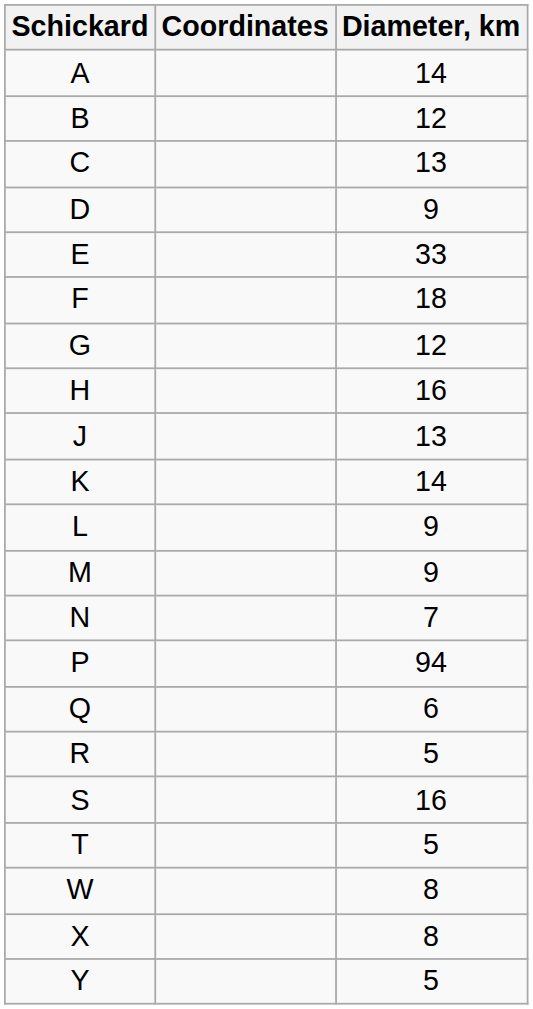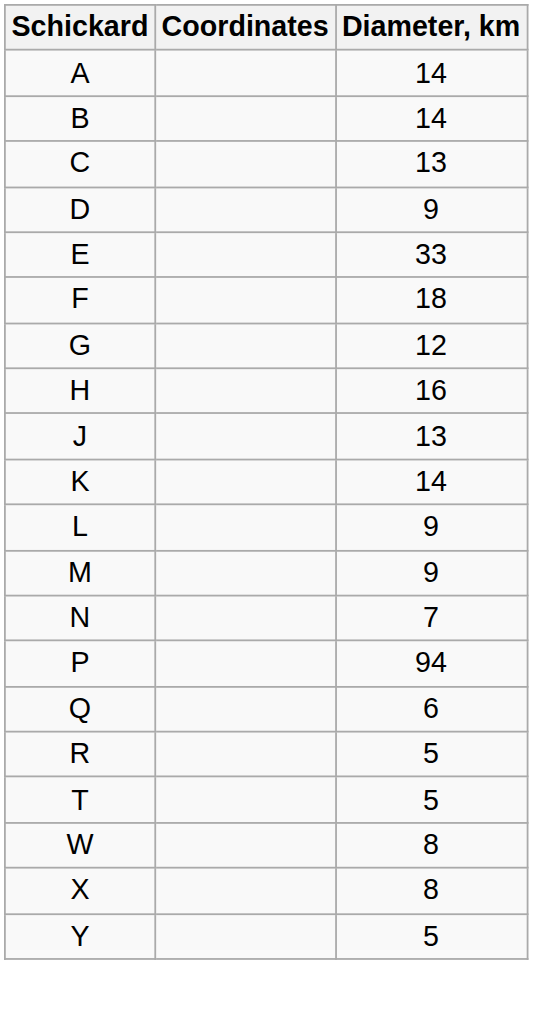 <table class="wikitable sortable" style="text-align:center">
 <tr>
 <th>Schickard</th>
 <th class="unsortable">Coordinates</th>
 <th>Diameter, km</th>
 </tr>
 <tr>
 <td>A</td>
 <td></td>
 <td>14</td>
 </tr>
 <tr>
 <td>B</td>
 <td></td>
-<td>12</td>
+<td>14</td>
 </tr>
 <tr>
 <td>C</td>
 <td></td>
 <td>13</td>
 </tr>
 <tr>
 <td>D</td>
 <td></td>
 <td>9</td>
 </tr>
 <tr>
 <td>E</td>
 <td></td>
 <td>33</td>
 </tr>
 <tr>
 <td>F</td>
 <td></td>
 <td>18</td>
 </tr>
 <tr>
 <td>G</td>
 <td></td>
 <td>12</td>
 </tr>
 <tr>
 <td>H</td>
 <td></td>
 <td>16</td>
 </tr>
 <tr>
 <td>J</td>
 <td></td>
 <td>13</td>
 </tr>
 <tr>
 <td>K</td>
 <td></td>
 <td>14</td>
 </tr>
 <tr>
 <td>L</td>
 <td></td>
 <td>9</td>
 </tr>
 <tr>
 <td>M</td>
 <td></td>
 <td>9</td>
 </tr>
 <tr>
 <td>N</td>
 <td></td>
 <td>7</td>
 </tr>
 <tr>
 <td>P</td>
 <td></td>
 <td>94</td>
 </tr>
 <tr>
 <td>Q</td>
 <td></td>
 <td>6</td>
 </tr>
 <tr>
 <td>R</td>
 <td></td>
 <td>5</td>
 </tr>
 <tr>
-<td>S</td>
-<td></td>
-<td>16</td>
-</tr>
-<tr>
 <td>T</td>
 <td></td>
 <td>5</td>
 </tr>
 <tr>
 <td>W</td>
 <td></td>
 <td>8</td>
 </tr>
 <tr>
 <td>X</td>
 <td></td>
 <td>8</td>
 </tr>
 <tr>
 <td>Y</td>
 <td></td>
 <td>5</td>
 </tr>
 </table>
